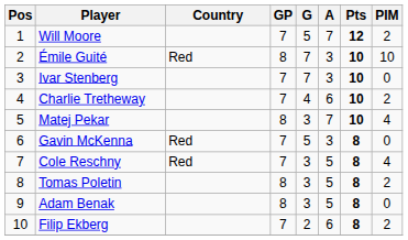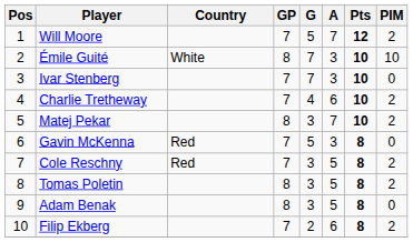 <table class="wikitable sortable" style="text-align: center;">
 <tr>
 <th width=30>Pos</th>
 <th width=150>Player</th>
 <th width=120>Country</th>
 <th width=20>GP</th>
 <th width=20>G</th>
 <th width=20>A</th>
 <th width=30>Pts</th>
 <th width=30>PIM</th>
 </tr>
 <tr>
 <td>1</td>
 <td align=left><a href='#'>Will Moore</a></td>
 <td align=left></td>
 <td>7</td>
 <td>5</td>
 <td>7</td>
 <td><strong>12</strong></td>
 <td>2</td>
 </tr>
 <tr>
 <td>2</td>
 <td align=left><a href='#'>Émile Guité</a></td>
-<td align=left> Red</td>
+<td align=left> White</td>
 <td>8</td>
 <td>7</td>
 <td>3</td>
 <td><strong>10</strong></td>
 <td>10</td>
 </tr>
 <tr>
 <td>3</td>
 <td align=left><a href='#'>Ivar Stenberg</a></td>
 <td align=left></td>
 <td>7</td>
 <td>7</td>
 <td>3</td>
 <td><strong>10</strong></td>
 <td>0</td>
 </tr>
 <tr>
 <td>4</td>
 <td align=left><a href='#'>Charlie Tretheway</a></td>
 <td align=left></td>
 <td>7</td>
 <td>4</td>
 <td>6</td>
 <td><strong>10</strong></td>
 <td>2</td>
 </tr>
 <tr>
 <td>5</td>
 <td align=left><a href='#'>Matej Pekar</a></td>
 <td align=left></td>
 <td>8</td>
 <td>3</td>
 <td>7</td>
 <td><strong>10</strong></td>
-<td>4</td>
+<td>2</td>
 </tr>
 <tr>
 <td>6</td>
 <td align=left><a href='#'>Gavin McKenna</a></td>
 <td align=left> Red</td>
 <td>7</td>
 <td>5</td>
 <td>3</td>
 <td><strong>8</strong></td>
 <td>0</td>
 </tr>
 <tr>
 <td>7</td>
 <td align=left><a href='#'>Cole Reschny</a></td>
 <td align=left> Red</td>
 <td>7</td>
 <td>3</td>
 <td>5</td>
 <td><strong>8</strong></td>
-<td>4</td>
+<td>2</td>
 </tr>
 <tr>
 <td>8</td>
 <td align=left><a href='#'>Tomas Poletin</a></td>
 <td align=left></td>
 <td>8</td>
 <td>3</td>
 <td>5</td>
 <td><strong>8</strong></td>
 <td>2</td>
 </tr>
 <tr>
 <td>9</td>
 <td align=left><a href='#'>Adam Benak</a></td>
 <td align=left></td>
 <td>8</td>
 <td>3</td>
 <td>5</td>
 <td><strong>8</strong></td>
 <td>0</td>
 </tr>
 <tr>
 <td>10</td>
 <td align=left><a href='#'>Filip Ekberg</a></td>
 <td align=left></td>
 <td>7</td>
 <td>2</td>
 <td>6</td>
 <td><strong>8</strong></td>
 <td>2</td>
 </tr>
 <tr>
 </tr>
 </table>
